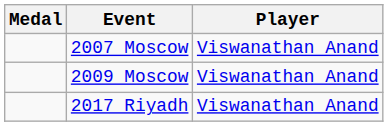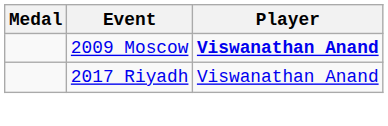 <table class="wikitable sortable" style="text-align:center">
 <tr>
 <th>Medal</th>
 <th>Event</th>
 <th>Player</th>
 </tr>
 <tr>
 <td></td>
-<td><a href='#'>2007 Moscow</a></td>
-<td><a href='#'>Viswanathan Anand</a></td>
-</tr>
-<tr>
-<td></td>
 <td><a href='#'>2009 Moscow</a></td>
-<td><a href='#'>Viswanathan Anand</a></td>
+<td><strong><a href='#'>Viswanathan Anand</a></strong></td>
 </tr>
 <tr>
 <td></td>
 <td><a href='#'>2017 Riyadh</a></td>
 <td><a href='#'>Viswanathan Anand</a></td>
 </tr>
 </table>
